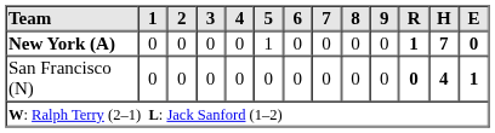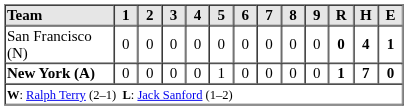 <table border=1 cellspacing=0 width=425 style="margin-left:3em;">
 <tr style="text-align:center; background-color:#e6e6e6;">
 <th align=left width=125>Team</th>
 <th width=25>1</th>
 <th width=25>2</th>
 <th width=25>3</th>
 <th width=25>4</th>
 <th width=25>5</th>
 <th width=25>6</th>
 <th width=25>7</th>
 <th width=25>8</th>
 <th width=25>9</th>
 <th width=25>R</th>
 <th width=25>H</th>
 <th width=25>E</th>
 </tr>
 <tr style="text-align:center;">
+<td align=left>San Francisco (N)</td>
+<td>0</td>
+<td>0</td>
+<td>0</td>
+<td>0</td>
+<td>0</td>
+<td>0</td>
+<td>0</td>
+<td>0</td>
+<td>0</td>
+<td><strong>0</strong></td>
+<td><strong>4</strong></td>
+<td><strong>1</strong></td>
+</tr>
+<tr style="text-align:center;">
 <td align=left><strong>New York (A)</strong></td>
 <td>0</td>
 <td>0</td>
 <td>0</td>
 <td>0</td>
 <td>1</td>
 <td>0</td>
 <td>0</td>
 <td>0</td>
 <td>0</td>
 <td><strong>1</strong></td>
 <td><strong>7</strong></td>
 <td><strong>0</strong></td>
 </tr>
-<tr style="text-align:center;">
-<td align=left>San Francisco (N)</td>
-<td>0</td>
-<td>0</td>
-<td>0</td>
-<td>0</td>
-<td>0</td>
-<td>0</td>
-<td>0</td>
-<td>0</td>
-<td>0</td>
-<td><strong>0</strong></td>
-<td><strong>4</strong></td>
-<td><strong>1</strong></td>
-</tr>
 <tr style="text-align:left;">
 <td colspan=13><small><strong>W</strong>: <a href='#'>Ralph Terry</a> (2–1)  <strong>L</strong>: <a href='#'>Jack Sanford</a> (1–2)</small></td>
 </tr>
 </table>
